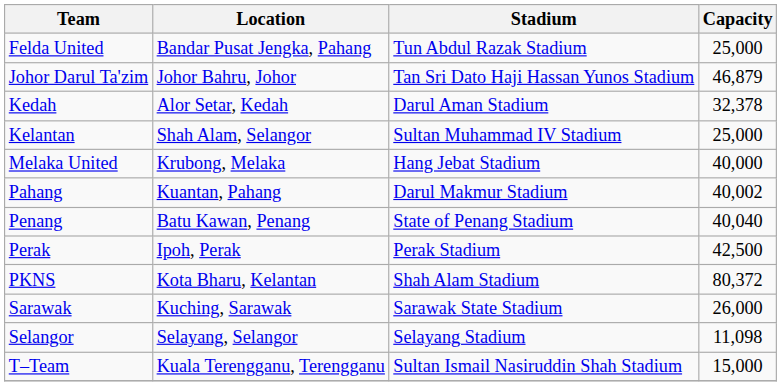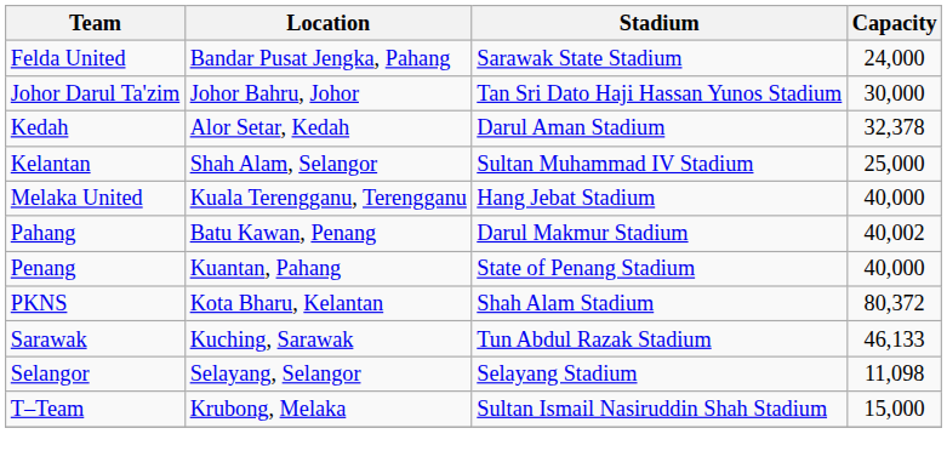 <table class="wikitable sortable">
 <tr>
 <th>Team</th>
 <th>Location</th>
 <th>Stadium</th>
 <th>Capacity</th>
 </tr>
 <tr>
 <td><a href='#'>Felda United</a></td>
 <td><a href='#'>Bandar Pusat Jengka</a>, <a href='#'>Pahang</a></td>
-<td><a href='#'>Tun Abdul Razak Stadium</a></td>
-<td align="center">25,000</td>
+<td><a href='#'>Sarawak State Stadium</a></td>
+<td align="center">24,000</td>
 </tr>
 <tr>
 <td><a href='#'>Johor Darul Ta'zim</a></td>
 <td><a href='#'>Johor Bahru</a>, <a href='#'>Johor</a></td>
 <td><a href='#'>Tan Sri Dato Haji Hassan Yunos Stadium</a></td>
-<td align="center">46,879</td>
+<td align="center">30,000</td>
 </tr>
 <tr>
 <td><a href='#'>Kedah</a></td>
 <td><a href='#'>Alor Setar</a>, <a href='#'>Kedah</a></td>
 <td><a href='#'>Darul Aman Stadium</a></td>
 <td align="center">32,378</td>
 </tr>
 <tr>
 <td><a href='#'>Kelantan</a></td>
 <td><a href='#'>Shah Alam</a>, <a href='#'>Selangor</a></td>
 <td><a href='#'>Sultan Muhammad IV Stadium</a></td>
 <td align="center">25,000</td>
 </tr>
 <tr>
 <td><a href='#'>Melaka United</a></td>
-<td><a href='#'>Krubong</a>, <a href='#'>Melaka</a></td>
+<td><a href='#'>Kuala Terengganu</a>, <a href='#'>Terengganu</a></td>
 <td><a href='#'>Hang Jebat Stadium</a></td>
 <td align="center">40,000</td>
 </tr>
 <tr>
 <td><a href='#'>Pahang</a></td>
-<td><a href='#'>Kuantan</a>, <a href='#'>Pahang</a></td>
+<td><a href='#'>Batu Kawan</a>, <a href='#'>Penang</a></td>
 <td><a href='#'>Darul Makmur Stadium</a></td>
 <td align="center">40,002</td>
 </tr>
 <tr>
 <td><a href='#'>Penang</a></td>
-<td><a href='#'>Batu Kawan</a>, <a href='#'>Penang</a></td>
+<td><a href='#'>Kuantan</a>, <a href='#'>Pahang</a></td>
 <td><a href='#'>State of Penang Stadium</a></td>
-<td align="center">40,040</td>
-</tr>
-<tr>
-<td><a href='#'>Perak</a></td>
-<td><a href='#'>Ipoh</a>, <a href='#'>Perak</a></td>
-<td><a href='#'>Perak Stadium</a></td>
-<td align="center">42,500</td>
+<td align="center">40,000</td>
 </tr>
 <tr>
 <td><a href='#'>PKNS</a></td>
 <td><a href='#'>Kota Bharu</a>, <a href='#'>Kelantan</a></td>
 <td><a href='#'>Shah Alam Stadium</a></td>
 <td align="center">80,372</td>
 </tr>
 <tr>
 <td><a href='#'>Sarawak</a></td>
 <td><a href='#'>Kuching</a>, <a href='#'>Sarawak</a></td>
-<td><a href='#'>Sarawak State Stadium</a></td>
-<td align="center">26,000</td>
+<td><a href='#'>Tun Abdul Razak Stadium</a></td>
+<td align="center">46,133</td>
 </tr>
 <tr>
 <td><a href='#'>Selangor</a></td>
 <td><a href='#'>Selayang</a>, <a href='#'>Selangor</a></td>
 <td><a href='#'>Selayang Stadium</a></td>
 <td align="center">11,098</td>
 </tr>
 <tr>
 <td><a href='#'>T–Team</a></td>
-<td><a href='#'>Kuala Terengganu</a>, <a href='#'>Terengganu</a></td>
+<td><a href='#'>Krubong</a>, <a href='#'>Melaka</a></td>
 <td><a href='#'>Sultan Ismail Nasiruddin Shah Stadium</a></td>
 <td align="center">15,000</td>
 </tr>
 <tr>
 </tr>
 </table>
